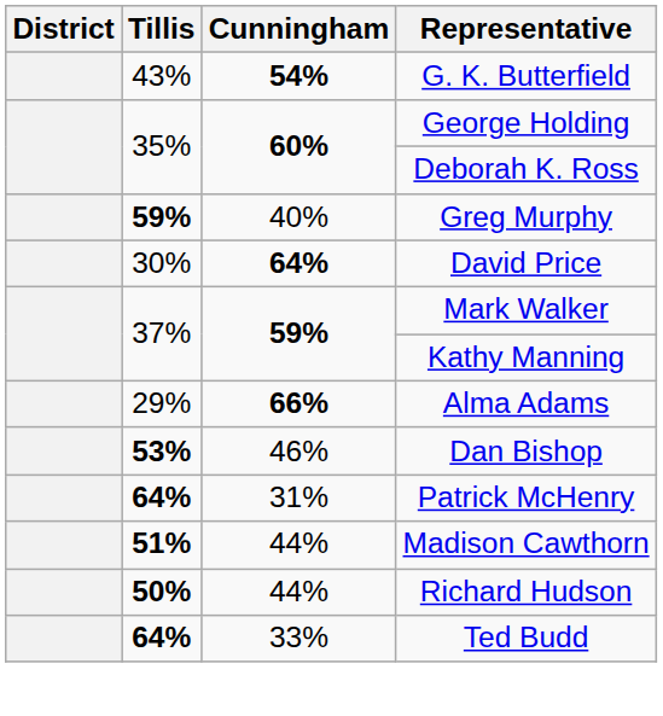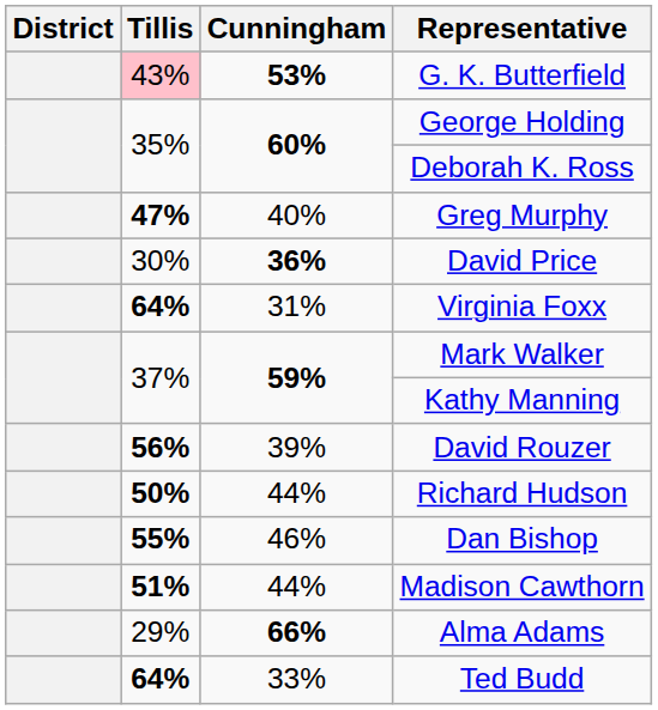 <table class=wikitable>
 <tr>
 <th>District</th>
 <th>Tillis</th>
 <th>Cunningham</th>
 <th>Representative</th>
 </tr>
 <tr align=center>
 <th></th>
-<td>43%</td>
-<td><strong>54%</strong></td>
+<td style="background: pink;">43%</td>
+<td><strong>53%</strong></td>
 <td><a href='#'>G. K. Butterfield</a></td>
 </tr>
 <tr align=center>
 <th rowspan=2 ></th>
 <td rowspan=2>35%</td>
 <td rowspan=2><strong>60%</strong></td>
 <td><a href='#'>George Holding</a></td>
 </tr>
 <tr align=center>
 <td><a href='#'>Deborah K. Ross</a></td>
 </tr>
 <tr align=center>
 <th></th>
-<td><strong>59%</strong></td>
+<td><strong>47%</strong></td>
 <td>40%</td>
 <td><a href='#'>Greg Murphy</a></td>
 </tr>
 <tr align=center>
 <th></th>
 <td>30%</td>
+<td><strong>36%</strong></td>
+<td><a href='#'>David Price</a></td>
+</tr>
+<tr align=center>
+<th></th>
 <td><strong>64%</strong></td>
-<td><a href='#'>David Price</a></td>
+<td>31%</td>
+<td><a href='#'>Virginia Foxx</a></td>
 </tr>
 <tr align=center>
 <th rowspan=2 ></th>
 <td rowspan=2>37%</td>
 <td rowspan=2><strong>59%</strong></td>
 <td><a href='#'>Mark Walker</a></td>
 </tr>
 <tr align=center>
 <td><a href='#'>Kathy Manning</a></td>
 </tr>
 <tr align=center>
 <th></th>
-<td>29%</td>
-<td><strong>66%</strong></td>
-<td><a href='#'>Alma Adams</a></td>
+<td><strong>56%</strong></td>
+<td>39%</td>
+<td><a href='#'>David Rouzer</a></td>
 </tr>
 <tr align=center>
 <th></th>
-<td><strong>53%</strong></td>
-<td>46%</td>
-<td><a href='#'>Dan Bishop</a></td>
+<td><strong>50%</strong></td>
+<td>44%</td>
+<td><a href='#'>Richard Hudson</a></td>
 </tr>
 <tr align=center>
 <th></th>
-<td><strong>64%</strong></td>
-<td>31%</td>
-<td><a href='#'>Patrick McHenry</a></td>
+<td><strong>55%</strong></td>
+<td>46%</td>
+<td><a href='#'>Dan Bishop</a></td>
 </tr>
 <tr align=center>
 <th></th>
 <td><strong>51%</strong></td>
 <td>44%</td>
 <td><a href='#'>Madison Cawthorn</a></td>
 </tr>
 <tr align=center>
 <th></th>
-<td><strong>50%</strong></td>
-<td>44%</td>
-<td><a href='#'>Richard Hudson</a></td>
+<td>29%</td>
+<td><strong>66%</strong></td>
+<td><a href='#'>Alma Adams</a></td>
 </tr>
 <tr align=center>
 <th></th>
 <td><strong>64%</strong></td>
 <td>33%</td>
 <td><a href='#'>Ted Budd</a></td>
 </tr>
 </table>
